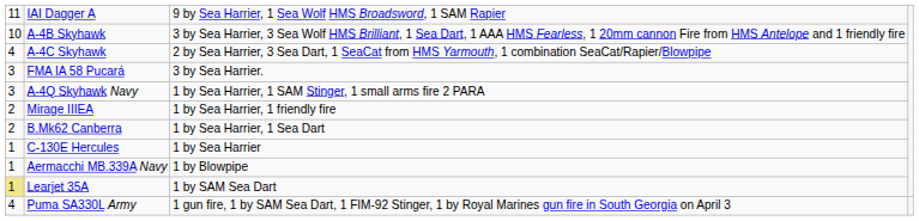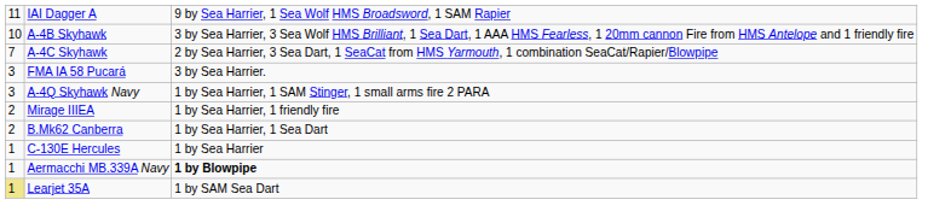 <table class="wikitable">
 <tr>
 <td>11</td>
 <td><a href='#'>IAI Dagger A</a></td>
 <td>9 by <a href='#'>Sea Harrier</a>, 1 <a href='#'>Sea Wolf</a> <a href='#'>HMS <em>Broadsword</em></a>, 1 SAM <a href='#'>Rapier</a></td>
 </tr>
 <tr>
 <td>10</td>
 <td><a href='#'>A-4B Skyhawk</a></td>
 <td>3 by Sea Harrier, 3 Sea Wolf <a href='#'>HMS <em>Brilliant</em></a>, 1 <a href='#'>Sea Dart</a>, 1 AAA <a href='#'>HMS <em>Fearless</em></a>, 1 <a href='#'>20mm cannon</a> Fire from <a href='#'>HMS <em>Antelope</em></a> and 1 friendly fire</td>
 </tr>
 <tr>
-<td>4</td>
+<td>7</td>
 <td><a href='#'>A-4C Skyhawk</a></td>
 <td>2 by Sea Harrier, 3 Sea Dart, 1 <a href='#'>SeaCat</a> from <a href='#'>HMS <em>Yarmouth</em></a>, 1 combination SeaCat/Rapier/<a href='#'>Blowpipe</a></td>
 </tr>
 <tr>
 <td>3</td>
 <td><a href='#'>FMA IA 58 Pucará</a></td>
 <td>3 by Sea Harrier.</td>
 </tr>
 <tr>
 <td>3</td>
 <td><a href='#'>A-4Q Skyhawk</a> <em>Navy</em></td>
 <td>1 by Sea Harrier, 1 SAM <a href='#'>Stinger</a>, 1 small arms fire 2 PARA</td>
 </tr>
 <tr>
 <td>2</td>
 <td><a href='#'>Mirage IIIEA</a></td>
 <td>1 by Sea Harrier, 1 friendly fire</td>
 </tr>
 <tr>
 <td>2</td>
 <td><a href='#'>B.Mk62 Canberra</a></td>
 <td>1 by Sea Harrier, 1 Sea Dart</td>
 </tr>
 <tr>
 <td>1</td>
 <td><a href='#'>C-130E Hercules</a></td>
 <td>1 by Sea Harrier</td>
 </tr>
 <tr>
 <td>1</td>
 <td><a href='#'>Aermacchi MB.339A</a> <em>Navy</em></td>
-<td>1 by Blowpipe</td>
+<td><strong>1 by Blowpipe</strong></td>
 </tr>
 <tr>
 <td style="background: khaki;">1</td>
 <td><a href='#'>Learjet 35A</a></td>
 <td>1 by SAM Sea Dart</td>
 </tr>
-<tr>
-<td>4</td>
-<td><a href='#'>Puma SA330L</a> <em>Army</em></td>
-<td>1 gun fire, 1 by SAM Sea Dart, 1 FIM-92 Stinger, 1  by Royal Marines <a href='#'>gun fire in South Georgia</a> on April 3</td>
-<td></td>
-</tr>
 </table>
